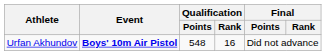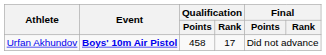 <table class="wikitable" style="font-size:90%;">
 <tr>
 <th rowspan=2>Athlete</th>
 <th rowspan=2>Event</th>
 <th colspan=2>Qualification</th>
 <th colspan=2>Final</th>
 </tr>
 <tr style="font-size:95%">
 <th>Points</th>
 <th>Rank</th>
 <th>Points</th>
 <th>Rank</th>
 </tr>
 <tr align=center>
 <td align=left><a href='#'>Urfan Akhundov</a></td>
 <td align=left><strong><a href='#'>Boys' 10m Air Pistol</a></strong></td>
-<td>548</td>
-<td>16</td>
+<td>458</td>
+<td>17</td>
 <td colspan=2>Did not advance</td>
 </tr>
 </table>
